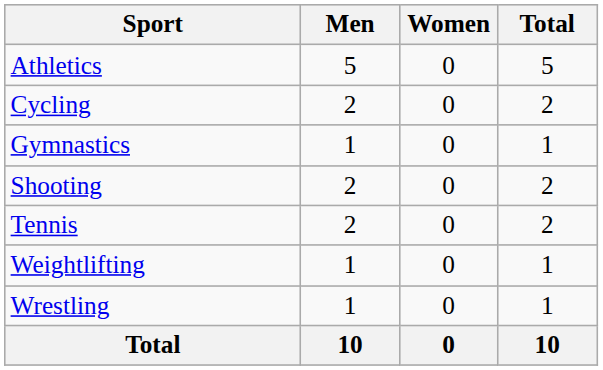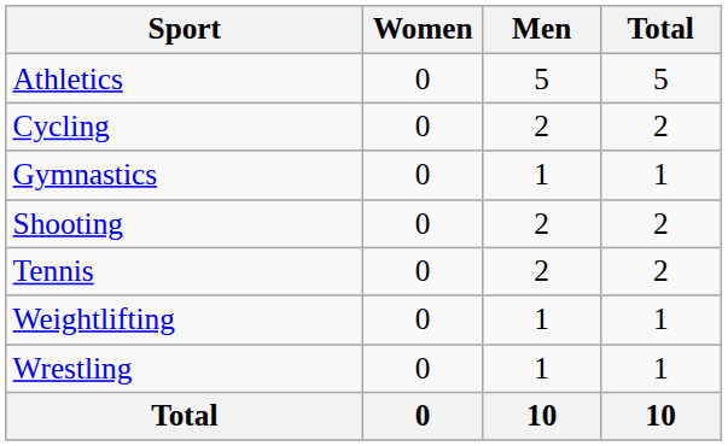 <table class="wikitable sortable" style=text-align:center>
 <tr>
 <th width=180>Sport</th>
+<th width=55>Women</th>
 <th width=55>Men</th>
-<th width=55>Women</th>
 <th width=55>Total</th>
 </tr>
 <tr>
 <td align=left><a href='#'>Athletics</a></td>
+<td>0</td>
 <td>5</td>
-<td>0</td>
 <td>5</td>
 </tr>
 <tr>
 <td align=left><a href='#'>Cycling</a></td>
+<td>0</td>
 <td>2</td>
-<td>0</td>
 <td>2</td>
 </tr>
 <tr>
 <td align=left><a href='#'>Gymnastics</a></td>
+<td>0</td>
 <td>1</td>
-<td>0</td>
 <td>1</td>
 </tr>
 <tr>
 <td align=left><a href='#'>Shooting</a></td>
+<td>0</td>
 <td>2</td>
-<td>0</td>
 <td>2</td>
 </tr>
 <tr>
 <td align=left><a href='#'>Tennis</a></td>
+<td>0</td>
 <td>2</td>
-<td>0</td>
 <td>2</td>
 </tr>
 <tr>
 <td align=left><a href='#'>Weightlifting</a></td>
+<td>0</td>
 <td>1</td>
-<td>0</td>
 <td>1</td>
 </tr>
 <tr>
 <td align=left><a href='#'>Wrestling</a></td>
+<td>0</td>
 <td>1</td>
-<td>0</td>
 <td>1</td>
 </tr>
 <tr>
 <th>Total</th>
+<th>0</th>
 <th>10</th>
-<th>0</th>
 <th>10</th>
 </tr>
 </table>
